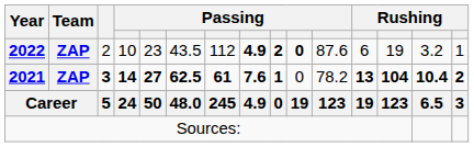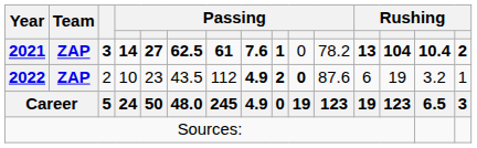 <table class="wikitable" style="text-align:center;">
 <tr>
 <th rowspan="2">Year</th>
 <th rowspan="2">Team</th>
 <th rowspan="2"></th>
 <th colspan="8">Passing</th>
 <th colspan="4">Rushing</th>
 </tr>
 <tr>
 <th></th>
 <th></th>
 <th></th>
 <th></th>
 <th></th>
 <th></th>
 <th></th>
 <th></th>
 <th></th>
 <th></th>
 <th></th>
 <th></th>
 </tr>
 <tr>
+<th><a href='#'>2021</a></th>
+<th><a href='#'>ZAP</a></th>
+<td><strong>3</strong></td>
+<td><strong>14</strong></td>
+<td><strong>27</strong></td>
+<td><strong>62.5</strong></td>
+<td><strong>61</strong></td>
+<td><strong>7.6</strong></td>
+<td><strong>1</strong></td>
+<td>0</td>
+<td>78.2</td>
+<td><strong>13</strong></td>
+<td><strong>104</strong></td>
+<td><strong>10.4</strong></td>
+<td><strong>2</strong></td>
+</tr>
+<tr>
 <th><a href='#'>2022</a></th>
 <th><a href='#'>ZAP</a></th>
 <td>2</td>
 <td>10</td>
 <td>23</td>
 <td>43.5</td>
 <td>112</td>
 <td><strong>4.9</strong></td>
 <td><strong>2</strong></td>
 <td><strong>0</strong></td>
 <td>87.6</td>
 <td>6</td>
 <td>19</td>
 <td>3.2</td>
 <td>1</td>
-</tr>
-<tr>
-<th><a href='#'>2021</a></th>
-<th><a href='#'>ZAP</a></th>
-<td><strong>3</strong></td>
-<td><strong>14</strong></td>
-<td><strong>27</strong></td>
-<td><strong>62.5</strong></td>
-<td><strong>61</strong></td>
-<td><strong>7.6</strong></td>
-<td><strong>1</strong></td>
-<td>0</td>
-<td>78.2</td>
-<td><strong>13</strong></td>
-<td><strong>104</strong></td>
-<td><strong>10.4</strong></td>
-<td><strong>2</strong></td>
 </tr>
 <tr>
 <th colspan="2">Career</th>
 <th>5</th>
 <th>24</th>
 <th>50</th>
 <th>48.0</th>
 <th>245</th>
 <th>4.9</th>
 <th>0</th>
 <th>19</th>
 <th>123</th>
 <th>19</th>
 <th>123</th>
 <th>6.5</th>
 <th>3</th>
 </tr>
 <tr>
 <td colspan="13">Sources:</td>
 <td></td>
 <td></td>
 </tr>
 </table>
